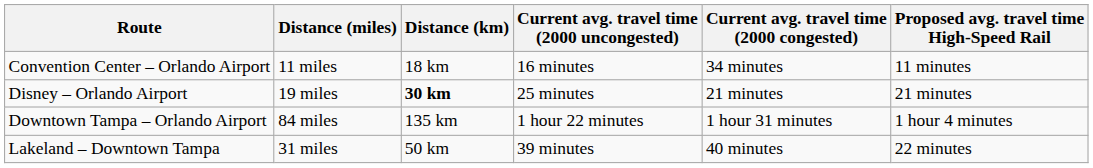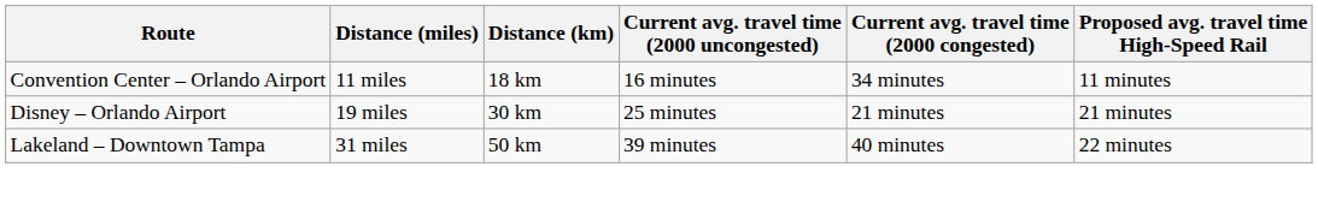 <table class="wikitable">
 <tr>
 <th>Route</th>
 <th>Distance (miles)</th>
 <th>Distance (km)</th>
 <th>Current avg. travel time<br>(2000 uncongested)</th>
 <th>Current avg. travel time<br>(2000 congested)</th>
 <th>Proposed avg. travel time<br>High-Speed Rail</th>
 </tr>
 <tr>
 <td>Convention Center – Orlando Airport</td>
 <td>11 miles</td>
 <td>18 km</td>
 <td>16 minutes</td>
 <td>34 minutes</td>
 <td>11 minutes</td>
 </tr>
 <tr>
 <td>Disney – Orlando Airport</td>
 <td>19 miles</td>
-<td><strong>30 km</strong></td>
+<td>30 km</td>
 <td>25 minutes</td>
 <td>21 minutes</td>
 <td>21 minutes</td>
-</tr>
-<tr>
-<td>Downtown Tampa – Orlando Airport</td>
-<td>84 miles</td>
-<td>135 km</td>
-<td>1 hour 22 minutes</td>
-<td>1 hour 31 minutes</td>
-<td>1 hour 4 minutes</td>
 </tr>
 <tr>
 <td>Lakeland – Downtown Tampa</td>
 <td>31 miles</td>
 <td>50 km</td>
 <td>39 minutes</td>
 <td>40 minutes</td>
 <td>22 minutes</td>
 </tr>
 </table>
